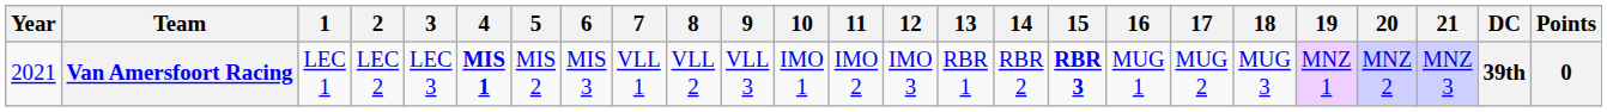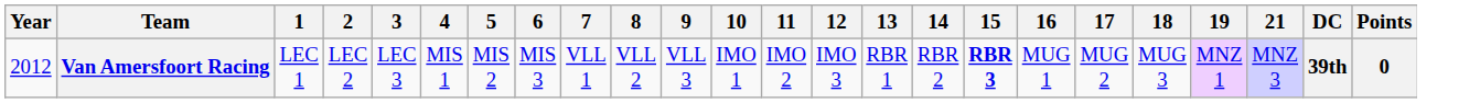 <table class="wikitable" style="text-align:center; font-size:85%">
 <tr>
 <th>Year</th>
 <th>Team</th>
 <th>1</th>
 <th>2</th>
 <th>3</th>
 <th>4</th>
 <th>5</th>
 <th>6</th>
 <th>7</th>
 <th>8</th>
 <th>9</th>
 <th>10</th>
 <th>11</th>
 <th>12</th>
 <th>13</th>
 <th>14</th>
 <th>15</th>
 <th>16</th>
 <th>17</th>
 <th>18</th>
 <th>19</th>
-<th>20</th>
 <th>21</th>
 <th>DC</th>
 <th>Points</th>
 </tr>
 <tr>
-<td><a href='#'>2021</a></td>
+<td><a href='#'>2012</a></td>
 <th nowrap><a href='#'>Van Amersfoort Racing</a></th>
 <td style="background:#;"><a href='#'>LEC<br>1</a></td>
 <td style="background:#;"><a href='#'>LEC<br>2</a></td>
 <td style="background:#;"><a href='#'>LEC<br>3</a></td>
-<td style="background:#;"><strong><a href='#'>MIS<br>1</a></strong></td>
+<td style="background:#;"><a href='#'>MIS<br>1</a></td>
 <td style="background:#;"><a href='#'>MIS<br>2</a></td>
 <td style="background:#;"><a href='#'>MIS<br>3</a></td>
 <td style="background:#;"><a href='#'>VLL<br>1</a></td>
 <td style="background:#;"><a href='#'>VLL<br>2</a></td>
 <td style="background:#;"><a href='#'>VLL<br>3</a></td>
 <td style="background:#;"><a href='#'>IMO<br>1</a></td>
 <td style="background:#;"><a href='#'>IMO<br>2</a></td>
 <td style="background:#;"><a href='#'>IMO<br>3</a></td>
 <td style="background:#;"><a href='#'>RBR<br>1</a></td>
 <td style="background:#;"><a href='#'>RBR<br>2</a></td>
 <td style="background:#;"><strong><a href='#'>RBR<br>3</a></strong></td>
 <td style="background:#;"><a href='#'>MUG<br>1</a></td>
 <td style="background:#;"><a href='#'>MUG<br>2</a></td>
 <td style="background:#;"><a href='#'>MUG<br>3</a></td>
 <td style="background:#EFCFFF;"><a href='#'>MNZ<br>1</a><br></td>
-<td style="background:#CFCFFF;"><a href='#'>MNZ<br>2</a><br></td>
 <td style="background:#CFCFFF;"><a href='#'>MNZ<br>3</a><br></td>
 <th>39th</th>
 <th>0</th>
 </tr>
 </table>
